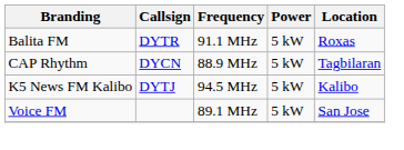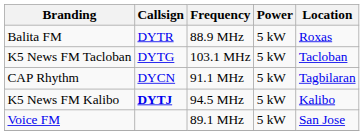 <table class="wikitable">
 <tr>
 <th>Branding</th>
 <th>Callsign</th>
 <th>Frequency</th>
 <th>Power</th>
 <th>Location</th>
 </tr>
 <tr>
 <td>Balita FM</td>
 <td><a href='#'>DYTR</a></td>
-<td>91.1 MHz</td>
+<td>88.9 MHz</td>
 <td>5 kW</td>
 <td><a href='#'>Roxas</a></td>
 </tr>
 <tr>
+<td>K5 News FM Tacloban</td>
+<td><a href='#'>DYTG</a></td>
+<td>103.1 MHz</td>
+<td>5 kW</td>
+<td><a href='#'>Tacloban</a></td>
+</tr>
+<tr>
 <td>CAP Rhythm</td>
 <td><a href='#'>DYCN</a></td>
-<td>88.9 MHz</td>
+<td>91.1 MHz</td>
 <td>5 kW</td>
 <td><a href='#'>Tagbilaran</a></td>
 </tr>
 <tr>
 <td>K5 News FM Kalibo</td>
-<td><a href='#'>DYTJ</a></td>
+<td><strong><a href='#'>DYTJ</a></strong></td>
 <td>94.5 MHz</td>
 <td>5 kW</td>
 <td><a href='#'>Kalibo</a></td>
 </tr>
 <tr>
 <td><a href='#'>Voice FM</a></td>
 <td></td>
 <td>89.1 MHz</td>
 <td>5 kW</td>
 <td><a href='#'>San Jose</a></td>
 </tr>
 <tr>
 </tr>
 </table>
